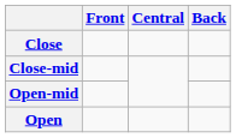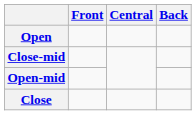 <table class="wikitable" style="text-align:center">
 <tr>
 <th></th>
 <th><a href='#'>Front</a></th>
 <th><a href='#'>Central</a></th>
 <th><a href='#'>Back</a></th>
 </tr>
 <tr>
-<th><a href='#'>Close</a></th>
+<th><a href='#'>Open</a></th>
+<td></td>
 <td> </td>
 <td></td>
-<td> </td>
 </tr>
 <tr>
 <th><a href='#'>Close-mid</a></th>
 <td></td>
 <td rowspan="2"></td>
 <td></td>
 </tr>
 <tr>
 <th><a href='#'>Open-mid</a></th>
 <td> </td>
 <td> </td>
 </tr>
 <tr>
-<th><a href='#'>Open</a></th>
+<th><a href='#'>Close</a></th>
+<td> </td>
 <td></td>
 <td> </td>
-<td></td>
 </tr>
 </table>
